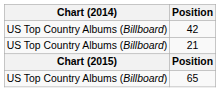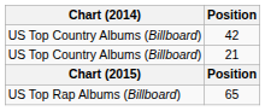 <table class="wikitable">
 <tr>
 <th>Chart (2014)</th>
 <th>Position</th>
 </tr>
 <tr>
 <td>US Top Country Albums (<em>Billboard</em>)</td>
 <td style="text-align:center;">42</td>
 </tr>
 <tr>
 <td>US Top Country Albums (<em>Billboard</em>)</td>
 <td style="text-align:center;">21</td>
 </tr>
 <tr>
 <th>Chart (2015)</th>
 <th>Position</th>
 </tr>
 <tr>
-<td>US Top Country Albums (<em>Billboard</em>)</td>
+<td>US Top Rap Albums (<em>Billboard</em>)</td>
 <td style="text-align:center;">65</td>
 </tr>
 </table>
